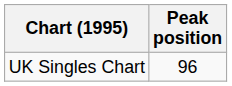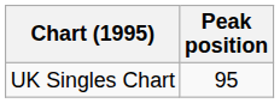 <table class="wikitable">
 <tr>
 <th>Chart (1995)</th>
 <th>Peak<br>position</th>
 </tr>
 <tr>
 <td align="left">UK Singles Chart</td>
-<td style="text-align:center;">96</td>
+<td style="text-align:center;">95</td>
 </tr>
 </table>
